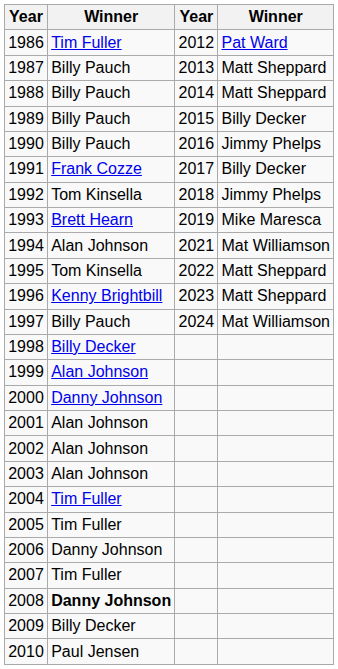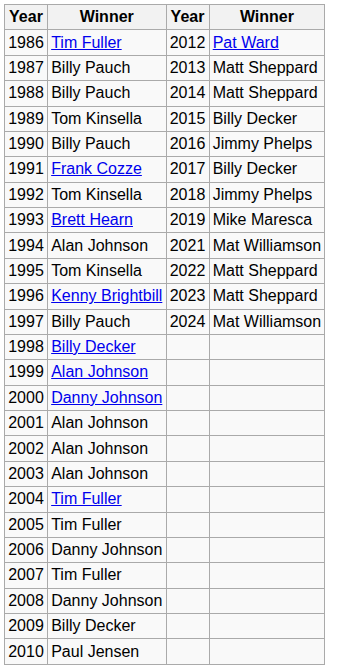 <table class="wikitable sortable">
 <tr>
 <th><strong>Year</strong></th>
 <th><strong>Winner</strong></th>
 <th>Year</th>
 <th>Winner</th>
 </tr>
 <tr>
 <td>1986</td>
 <td><a href='#'>Tim Fuller</a></td>
 <td>2012</td>
 <td><a href='#'>Pat Ward</a></td>
 </tr>
 <tr>
 <td>1987</td>
 <td>Billy Pauch</td>
 <td>2013</td>
 <td>Matt Sheppard</td>
 </tr>
 <tr>
 <td>1988</td>
 <td>Billy Pauch</td>
 <td>2014</td>
 <td>Matt Sheppard</td>
 </tr>
 <tr>
 <td>1989</td>
-<td>Billy Pauch</td>
+<td>Tom Kinsella</td>
 <td>2015</td>
 <td>Billy Decker</td>
 </tr>
 <tr>
 <td>1990</td>
 <td>Billy Pauch</td>
 <td>2016</td>
 <td>Jimmy Phelps</td>
 </tr>
 <tr>
 <td>1991</td>
 <td><a href='#'>Frank Cozze</a></td>
 <td>2017</td>
 <td>Billy Decker</td>
 </tr>
 <tr>
 <td>1992</td>
 <td>Tom Kinsella</td>
 <td>2018</td>
 <td>Jimmy Phelps</td>
 </tr>
 <tr>
 <td>1993</td>
 <td><a href='#'>Brett Hearn</a></td>
 <td>2019</td>
 <td>Mike Maresca</td>
 </tr>
 <tr>
 <td>1994</td>
 <td>Alan Johnson</td>
 <td>2021</td>
 <td>Mat Williamson</td>
 </tr>
 <tr>
 <td>1995</td>
 <td>Tom Kinsella</td>
 <td>2022</td>
 <td>Matt Sheppard</td>
 </tr>
 <tr>
 <td>1996</td>
 <td><a href='#'>Kenny Brightbill</a></td>
 <td>2023</td>
 <td>Matt Sheppard</td>
 </tr>
 <tr>
 <td>1997</td>
 <td>Billy Pauch</td>
 <td>2024</td>
 <td>Mat Williamson</td>
 </tr>
 <tr>
 <td>1998</td>
 <td><a href='#'>Billy Decker</a></td>
 <td></td>
 <td></td>
 </tr>
 <tr>
 <td>1999</td>
 <td><a href='#'>Alan Johnson</a></td>
 <td></td>
 <td></td>
 </tr>
 <tr>
 <td>2000</td>
 <td><a href='#'>Danny Johnson</a></td>
 <td></td>
 <td></td>
 </tr>
 <tr>
 <td>2001</td>
 <td>Alan Johnson</td>
 <td></td>
 <td></td>
 </tr>
 <tr>
 <td>2002</td>
 <td>Alan Johnson</td>
 <td></td>
 <td></td>
 </tr>
 <tr>
 <td>2003</td>
 <td>Alan Johnson</td>
 <td></td>
 <td></td>
 </tr>
 <tr>
 <td>2004</td>
 <td><a href='#'>Tim Fuller</a></td>
 <td></td>
 <td></td>
 </tr>
 <tr>
 <td>2005</td>
 <td>Tim Fuller</td>
 <td></td>
 <td></td>
 </tr>
 <tr>
 <td>2006</td>
 <td>Danny Johnson</td>
 <td></td>
 <td></td>
 </tr>
 <tr>
 <td>2007</td>
 <td>Tim Fuller</td>
 <td></td>
 <td></td>
 </tr>
 <tr>
 <td>2008</td>
-<td><strong>Danny Johnson</strong></td>
+<td>Danny Johnson</td>
 <td></td>
 <td></td>
 </tr>
 <tr>
 <td>2009</td>
 <td>Billy Decker</td>
 <td></td>
 <td></td>
 </tr>
 <tr>
 <td>2010</td>
 <td>Paul Jensen</td>
 <td></td>
 <td></td>
 </tr>
 </table>
